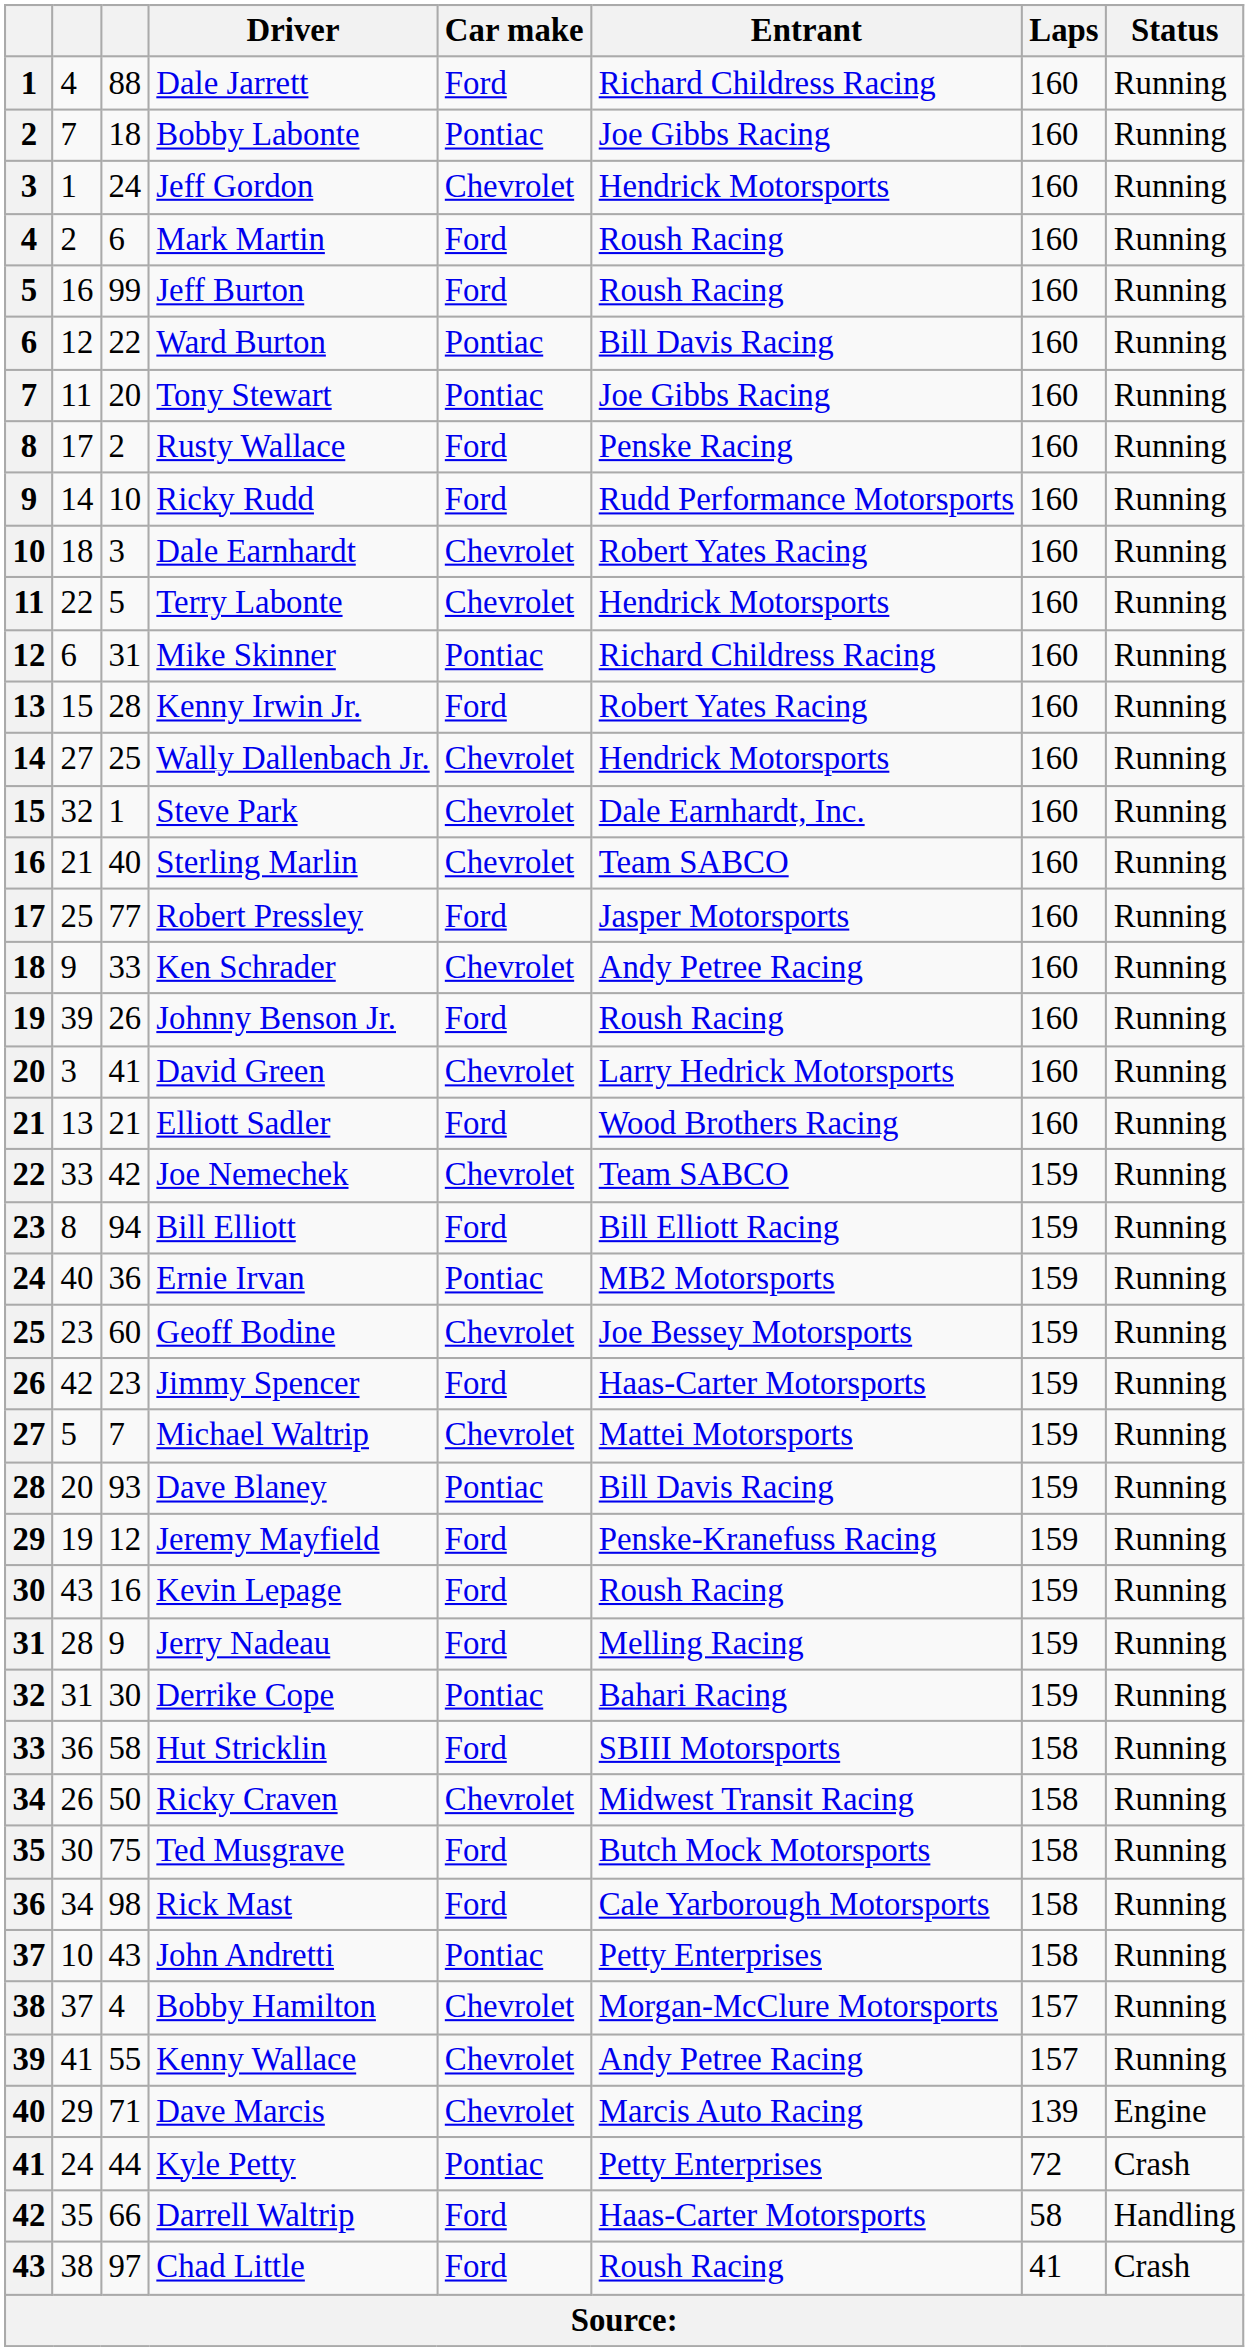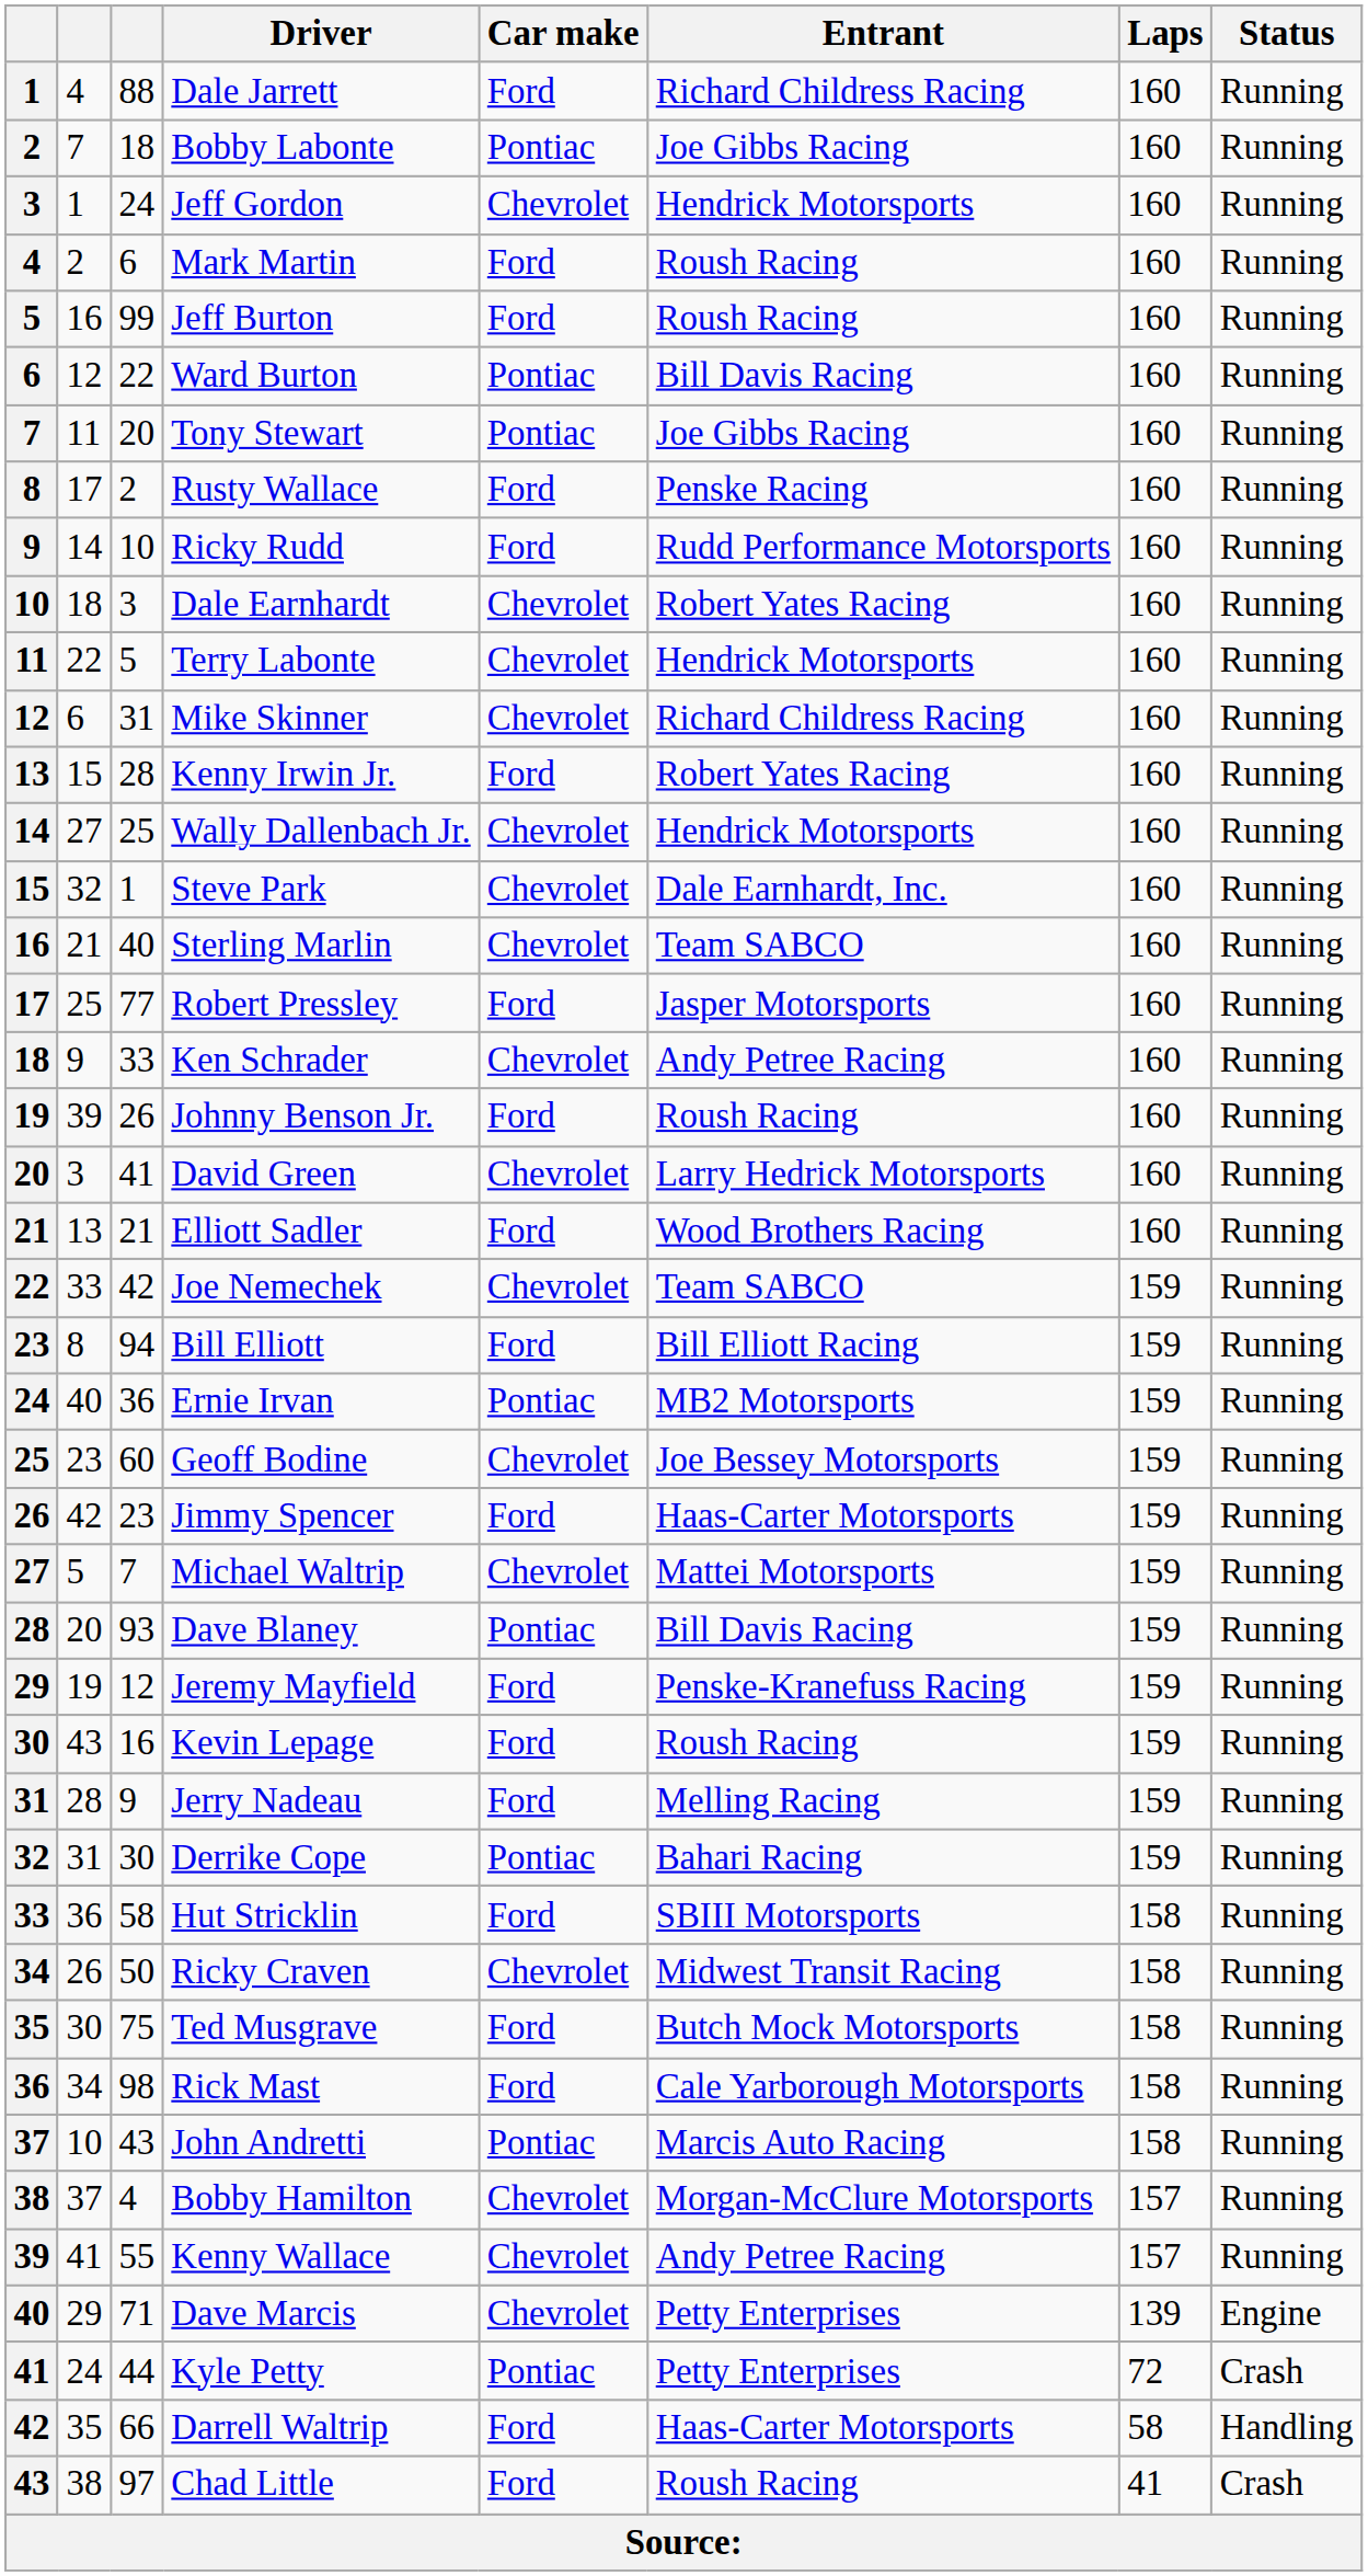 <table class="wikitable">
 <tr>
 <th></th>
 <th></th>
 <th></th>
 <th>Driver</th>
 <th>Car make</th>
 <th>Entrant</th>
 <th>Laps</th>
 <th>Status</th>
 </tr>
 <tr>
 <th>1</th>
 <td>4</td>
 <td>88</td>
 <td><a href='#'>Dale Jarrett</a></td>
 <td><a href='#'>Ford</a></td>
 <td><a href='#'>Richard Childress Racing</a></td>
 <td>160</td>
 <td>Running</td>
 </tr>
 <tr>
 <th>2</th>
 <td>7</td>
 <td>18</td>
 <td><a href='#'>Bobby Labonte</a></td>
 <td><a href='#'>Pontiac</a></td>
 <td><a href='#'>Joe Gibbs Racing</a></td>
 <td>160</td>
 <td>Running</td>
 </tr>
 <tr>
 <th>3</th>
 <td>1</td>
 <td>24</td>
 <td><a href='#'>Jeff Gordon</a></td>
 <td><a href='#'>Chevrolet</a></td>
 <td><a href='#'>Hendrick Motorsports</a></td>
 <td>160</td>
 <td>Running</td>
 </tr>
 <tr>
 <th>4</th>
 <td>2</td>
 <td>6</td>
 <td><a href='#'>Mark Martin</a></td>
 <td><a href='#'>Ford</a></td>
 <td><a href='#'>Roush Racing</a></td>
 <td>160</td>
 <td>Running</td>
 </tr>
 <tr>
 <th>5</th>
 <td>16</td>
 <td>99</td>
 <td><a href='#'>Jeff Burton</a></td>
 <td><a href='#'>Ford</a></td>
 <td><a href='#'>Roush Racing</a></td>
 <td>160</td>
 <td>Running</td>
 </tr>
 <tr>
 <th>6</th>
 <td>12</td>
 <td>22</td>
 <td><a href='#'>Ward Burton</a></td>
 <td><a href='#'>Pontiac</a></td>
 <td><a href='#'>Bill Davis Racing</a></td>
 <td>160</td>
 <td>Running</td>
 </tr>
 <tr>
 <th>7</th>
 <td>11</td>
 <td>20</td>
 <td><a href='#'>Tony Stewart</a></td>
 <td><a href='#'>Pontiac</a></td>
 <td><a href='#'>Joe Gibbs Racing</a></td>
 <td>160</td>
 <td>Running</td>
 </tr>
 <tr>
 <th>8</th>
 <td>17</td>
 <td>2</td>
 <td><a href='#'>Rusty Wallace</a></td>
 <td><a href='#'>Ford</a></td>
 <td><a href='#'>Penske Racing</a></td>
 <td>160</td>
 <td>Running</td>
 </tr>
 <tr>
 <th>9</th>
 <td>14</td>
 <td>10</td>
 <td><a href='#'>Ricky Rudd</a></td>
 <td><a href='#'>Ford</a></td>
 <td><a href='#'>Rudd Performance Motorsports</a></td>
 <td>160</td>
 <td>Running</td>
 </tr>
 <tr>
 <th>10</th>
 <td>18</td>
 <td>3</td>
 <td><a href='#'>Dale Earnhardt</a></td>
 <td><a href='#'>Chevrolet</a></td>
 <td><a href='#'>Robert Yates Racing</a></td>
 <td>160</td>
 <td>Running</td>
 </tr>
 <tr>
 <th>11</th>
 <td>22</td>
 <td>5</td>
 <td><a href='#'>Terry Labonte</a></td>
 <td><a href='#'>Chevrolet</a></td>
 <td><a href='#'>Hendrick Motorsports</a></td>
 <td>160</td>
 <td>Running</td>
 </tr>
 <tr>
 <th>12</th>
 <td>6</td>
 <td>31</td>
 <td><a href='#'>Mike Skinner</a></td>
-<td><a href='#'>Pontiac</a></td>
+<td><a href='#'>Chevrolet</a></td>
 <td><a href='#'>Richard Childress Racing</a></td>
 <td>160</td>
 <td>Running</td>
 </tr>
 <tr>
 <th>13</th>
 <td>15</td>
 <td>28</td>
 <td><a href='#'>Kenny Irwin Jr.</a></td>
 <td><a href='#'>Ford</a></td>
 <td><a href='#'>Robert Yates Racing</a></td>
 <td>160</td>
 <td>Running</td>
 </tr>
 <tr>
 <th>14</th>
 <td>27</td>
 <td>25</td>
 <td><a href='#'>Wally Dallenbach Jr.</a></td>
 <td><a href='#'>Chevrolet</a></td>
 <td><a href='#'>Hendrick Motorsports</a></td>
 <td>160</td>
 <td>Running</td>
 </tr>
 <tr>
 <th>15</th>
 <td>32</td>
 <td>1</td>
 <td><a href='#'>Steve Park</a></td>
 <td><a href='#'>Chevrolet</a></td>
 <td><a href='#'>Dale Earnhardt, Inc.</a></td>
 <td>160</td>
 <td>Running</td>
 </tr>
 <tr>
 <th>16</th>
 <td>21</td>
 <td>40</td>
 <td><a href='#'>Sterling Marlin</a></td>
 <td><a href='#'>Chevrolet</a></td>
 <td><a href='#'>Team SABCO</a></td>
 <td>160</td>
 <td>Running</td>
 </tr>
 <tr>
 <th>17</th>
 <td>25</td>
 <td>77</td>
 <td><a href='#'>Robert Pressley</a></td>
 <td><a href='#'>Ford</a></td>
 <td><a href='#'>Jasper Motorsports</a></td>
 <td>160</td>
 <td>Running</td>
 </tr>
 <tr>
 <th>18</th>
 <td>9</td>
 <td>33</td>
 <td><a href='#'>Ken Schrader</a></td>
 <td><a href='#'>Chevrolet</a></td>
 <td><a href='#'>Andy Petree Racing</a></td>
 <td>160</td>
 <td>Running</td>
 </tr>
 <tr>
 <th>19</th>
 <td>39</td>
 <td>26</td>
 <td><a href='#'>Johnny Benson Jr.</a></td>
 <td><a href='#'>Ford</a></td>
 <td><a href='#'>Roush Racing</a></td>
 <td>160</td>
 <td>Running</td>
 </tr>
 <tr>
 <th>20</th>
 <td>3</td>
 <td>41</td>
 <td><a href='#'>David Green</a></td>
 <td><a href='#'>Chevrolet</a></td>
 <td><a href='#'>Larry Hedrick Motorsports</a></td>
 <td>160</td>
 <td>Running</td>
 </tr>
 <tr>
 <th>21</th>
 <td>13</td>
 <td>21</td>
 <td><a href='#'>Elliott Sadler</a></td>
 <td><a href='#'>Ford</a></td>
 <td><a href='#'>Wood Brothers Racing</a></td>
 <td>160</td>
 <td>Running</td>
 </tr>
 <tr>
 <th>22</th>
 <td>33</td>
 <td>42</td>
 <td><a href='#'>Joe Nemechek</a></td>
 <td><a href='#'>Chevrolet</a></td>
 <td><a href='#'>Team SABCO</a></td>
 <td>159</td>
 <td>Running</td>
 </tr>
 <tr>
 <th>23</th>
 <td>8</td>
 <td>94</td>
 <td><a href='#'>Bill Elliott</a></td>
 <td><a href='#'>Ford</a></td>
 <td><a href='#'>Bill Elliott Racing</a></td>
 <td>159</td>
 <td>Running</td>
 </tr>
 <tr>
 <th>24</th>
 <td>40</td>
 <td>36</td>
 <td><a href='#'>Ernie Irvan</a></td>
 <td><a href='#'>Pontiac</a></td>
 <td><a href='#'>MB2 Motorsports</a></td>
 <td>159</td>
 <td>Running</td>
 </tr>
 <tr>
 <th>25</th>
 <td>23</td>
 <td>60</td>
 <td><a href='#'>Geoff Bodine</a></td>
 <td><a href='#'>Chevrolet</a></td>
 <td><a href='#'>Joe Bessey Motorsports</a></td>
 <td>159</td>
 <td>Running</td>
 </tr>
 <tr>
 <th>26</th>
 <td>42</td>
 <td>23</td>
 <td><a href='#'>Jimmy Spencer</a></td>
 <td><a href='#'>Ford</a></td>
 <td><a href='#'>Haas-Carter Motorsports</a></td>
 <td>159</td>
 <td>Running</td>
 </tr>
 <tr>
 <th>27</th>
 <td>5</td>
 <td>7</td>
 <td><a href='#'>Michael Waltrip</a></td>
 <td><a href='#'>Chevrolet</a></td>
 <td><a href='#'>Mattei Motorsports</a></td>
 <td>159</td>
 <td>Running</td>
 </tr>
 <tr>
 <th>28</th>
 <td>20</td>
 <td>93</td>
 <td><a href='#'>Dave Blaney</a></td>
 <td><a href='#'>Pontiac</a></td>
 <td><a href='#'>Bill Davis Racing</a></td>
 <td>159</td>
 <td>Running</td>
 </tr>
 <tr>
 <th>29</th>
 <td>19</td>
 <td>12</td>
 <td><a href='#'>Jeremy Mayfield</a></td>
 <td><a href='#'>Ford</a></td>
 <td><a href='#'>Penske-Kranefuss Racing</a></td>
 <td>159</td>
 <td>Running</td>
 </tr>
 <tr>
 <th>30</th>
 <td>43</td>
 <td>16</td>
 <td><a href='#'>Kevin Lepage</a></td>
 <td><a href='#'>Ford</a></td>
 <td><a href='#'>Roush Racing</a></td>
 <td>159</td>
 <td>Running</td>
 </tr>
 <tr>
 <th>31</th>
 <td>28</td>
 <td>9</td>
 <td><a href='#'>Jerry Nadeau</a></td>
 <td><a href='#'>Ford</a></td>
 <td><a href='#'>Melling Racing</a></td>
 <td>159</td>
 <td>Running</td>
 </tr>
 <tr>
 <th>32</th>
 <td>31</td>
 <td>30</td>
 <td><a href='#'>Derrike Cope</a></td>
 <td><a href='#'>Pontiac</a></td>
 <td><a href='#'>Bahari Racing</a></td>
 <td>159</td>
 <td>Running</td>
 </tr>
 <tr>
 <th>33</th>
 <td>36</td>
 <td>58</td>
 <td><a href='#'>Hut Stricklin</a></td>
 <td><a href='#'>Ford</a></td>
 <td><a href='#'>SBIII Motorsports</a></td>
 <td>158</td>
 <td>Running</td>
 </tr>
 <tr>
 <th>34</th>
 <td>26</td>
 <td>50</td>
 <td><a href='#'>Ricky Craven</a></td>
 <td><a href='#'>Chevrolet</a></td>
 <td><a href='#'>Midwest Transit Racing</a></td>
 <td>158</td>
 <td>Running</td>
 </tr>
 <tr>
 <th>35</th>
 <td>30</td>
 <td>75</td>
 <td><a href='#'>Ted Musgrave</a></td>
 <td><a href='#'>Ford</a></td>
 <td><a href='#'>Butch Mock Motorsports</a></td>
 <td>158</td>
 <td>Running</td>
 </tr>
 <tr>
 <th>36</th>
 <td>34</td>
 <td>98</td>
 <td><a href='#'>Rick Mast</a></td>
 <td><a href='#'>Ford</a></td>
 <td><a href='#'>Cale Yarborough Motorsports</a></td>
 <td>158</td>
 <td>Running</td>
 </tr>
 <tr>
 <th>37</th>
 <td>10</td>
 <td>43</td>
 <td><a href='#'>John Andretti</a></td>
 <td><a href='#'>Pontiac</a></td>
-<td><a href='#'>Petty Enterprises</a></td>
+<td><a href='#'>Marcis Auto Racing</a></td>
 <td>158</td>
 <td>Running</td>
 </tr>
 <tr>
 <th>38</th>
 <td>37</td>
 <td>4</td>
 <td><a href='#'>Bobby Hamilton</a></td>
 <td><a href='#'>Chevrolet</a></td>
 <td><a href='#'>Morgan-McClure Motorsports</a></td>
 <td>157</td>
 <td>Running</td>
 </tr>
 <tr>
 <th>39</th>
 <td>41</td>
 <td>55</td>
 <td><a href='#'>Kenny Wallace</a></td>
 <td><a href='#'>Chevrolet</a></td>
 <td><a href='#'>Andy Petree Racing</a></td>
 <td>157</td>
 <td>Running</td>
 </tr>
 <tr>
 <th>40</th>
 <td>29</td>
 <td>71</td>
 <td><a href='#'>Dave Marcis</a></td>
 <td><a href='#'>Chevrolet</a></td>
-<td><a href='#'>Marcis Auto Racing</a></td>
+<td><a href='#'>Petty Enterprises</a></td>
 <td>139</td>
 <td>Engine</td>
 </tr>
 <tr>
 <th>41</th>
 <td>24</td>
 <td>44</td>
 <td><a href='#'>Kyle Petty</a></td>
 <td><a href='#'>Pontiac</a></td>
 <td><a href='#'>Petty Enterprises</a></td>
 <td>72</td>
 <td>Crash</td>
 </tr>
 <tr>
 <th>42</th>
 <td>35</td>
 <td>66</td>
 <td><a href='#'>Darrell Waltrip</a></td>
 <td><a href='#'>Ford</a></td>
 <td><a href='#'>Haas-Carter Motorsports</a></td>
 <td>58</td>
 <td>Handling</td>
 </tr>
 <tr>
 <th>43</th>
 <td>38</td>
 <td>97</td>
 <td><a href='#'>Chad Little</a></td>
 <td><a href='#'>Ford</a></td>
 <td><a href='#'>Roush Racing</a></td>
 <td>41</td>
 <td>Crash</td>
 </tr>
 <tr>
 <th colspan=8>Source:</th>
 </tr>
 </table>
